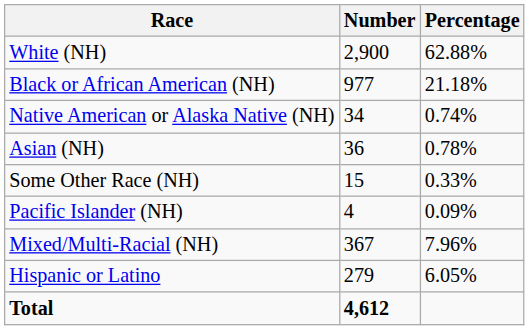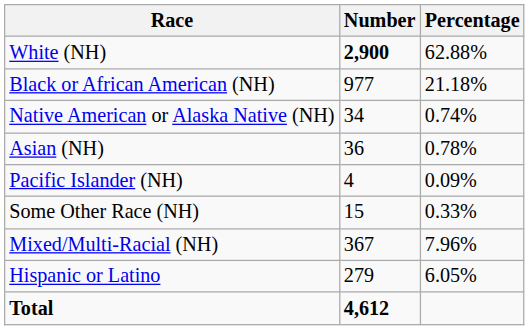 <table class="wikitable">
 <tr>
 <th>Race</th>
 <th>Number</th>
 <th>Percentage</th>
 </tr>
 <tr>
 <td><a href='#'>White</a> (NH)</td>
-<td>2,900</td>
+<td><strong>2,900</strong></td>
 <td>62.88%</td>
 </tr>
 <tr>
 <td><a href='#'>Black or African American</a> (NH)</td>
 <td>977</td>
 <td>21.18%</td>
 </tr>
 <tr>
 <td><a href='#'>Native American</a> or <a href='#'>Alaska Native</a> (NH)</td>
 <td>34</td>
 <td>0.74%</td>
 </tr>
 <tr>
 <td><a href='#'>Asian</a> (NH)</td>
 <td>36</td>
 <td>0.78%</td>
 </tr>
 <tr>
+<td><a href='#'>Pacific Islander</a> (NH)</td>
+<td>4</td>
+<td>0.09%</td>
+</tr>
+<tr>
 <td>Some Other Race (NH)</td>
 <td>15</td>
 <td>0.33%</td>
-</tr>
-<tr>
-<td><a href='#'>Pacific Islander</a> (NH)</td>
-<td>4</td>
-<td>0.09%</td>
 </tr>
 <tr>
 <td><a href='#'>Mixed/Multi-Racial</a> (NH)</td>
 <td>367</td>
 <td>7.96%</td>
 </tr>
 <tr>
 <td><a href='#'>Hispanic or Latino</a></td>
 <td>279</td>
 <td>6.05%</td>
 </tr>
 <tr>
 <td><strong>Total</strong></td>
 <td><strong>4,612</strong></td>
 <td></td>
 </tr>
 </table>
